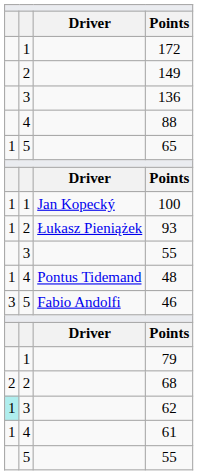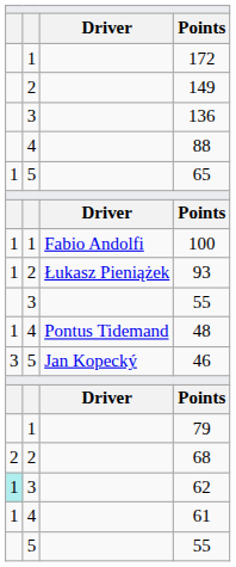 <table class="wikitable" style="font-size: 85%;">
 <tr>
 <td style="background-color:#EAECF0; text-align:center" colspan="4"></td>
 </tr>
 <tr>
 <th></th>
 <th></th>
 <th>Driver</th>
 <th>Points</th>
 </tr>
 <tr>
 <td align="left"></td>
 <td align="center">1</td>
 <td></td>
 <td align="center">172</td>
 </tr>
 <tr>
 <td align="left"></td>
 <td align="center">2</td>
 <td></td>
 <td align="center">149</td>
 </tr>
 <tr>
 <td align="left"></td>
 <td align="center">3</td>
 <td></td>
 <td align="center">136</td>
 </tr>
 <tr>
 <td align="left"></td>
 <td align="center">4</td>
 <td></td>
 <td align="center">88</td>
 </tr>
 <tr>
 <td align="left"> 1</td>
 <td align="center">5</td>
 <td></td>
 <td align="center">65</td>
 </tr>
 <tr>
 <td style="background-color:#EAECF0; text-align:center" colspan="4"></td>
 </tr>
 <tr>
 <th></th>
 <th></th>
 <th>Driver</th>
 <th>Points</th>
 </tr>
 <tr>
 <td align="left"> 1</td>
 <td align="center">1</td>
-<td> <a href='#'>Jan Kopecký</a></td>
+<td> <a href='#'>Fabio Andolfi</a></td>
 <td align="center">100</td>
 </tr>
 <tr>
 <td align="left"> 1</td>
 <td align="center">2</td>
 <td> <a href='#'>Łukasz Pieniążek</a></td>
 <td align="center">93</td>
 </tr>
 <tr>
 <td align="left"></td>
 <td align="center">3</td>
 <td></td>
 <td align="center">55</td>
 </tr>
 <tr>
 <td align="left"> 1</td>
 <td align="center">4</td>
 <td> <a href='#'>Pontus Tidemand</a></td>
 <td align="center">48</td>
 </tr>
 <tr>
 <td align="left"> 3</td>
 <td align="center">5</td>
-<td> <a href='#'>Fabio Andolfi</a></td>
+<td> <a href='#'>Jan Kopecký</a></td>
 <td align="center">46</td>
 </tr>
 <tr>
 <td style="background-color:#EAECF0; text-align:center" colspan="4"></td>
 </tr>
 <tr>
 <th></th>
 <th></th>
 <th>Driver</th>
 <th>Points</th>
 </tr>
 <tr>
 <td align="left"></td>
 <td align="center">1</td>
 <td></td>
 <td align="center">79</td>
 </tr>
 <tr>
 <td align="left"> 2</td>
 <td align="center">2</td>
 <td></td>
 <td align="center">68</td>
 </tr>
 <tr>
 <td align="left" style="background: paleturquoise;"> 1</td>
 <td align="center">3</td>
 <td></td>
 <td align="center">62</td>
 </tr>
 <tr>
 <td align="left"> 1</td>
 <td align="center">4</td>
 <td></td>
 <td align="center">61</td>
 </tr>
 <tr>
 <td align="left"></td>
 <td align="center">5</td>
 <td></td>
 <td align="center">55</td>
 </tr>
 </table>
